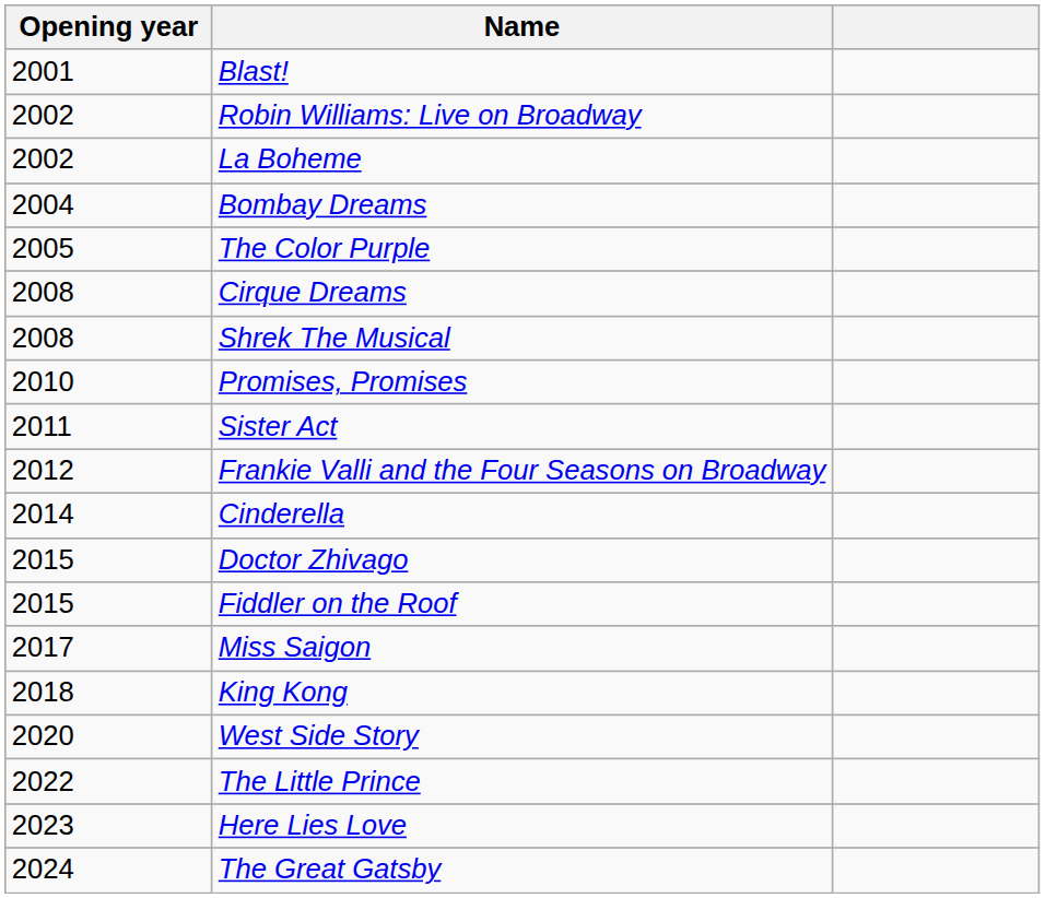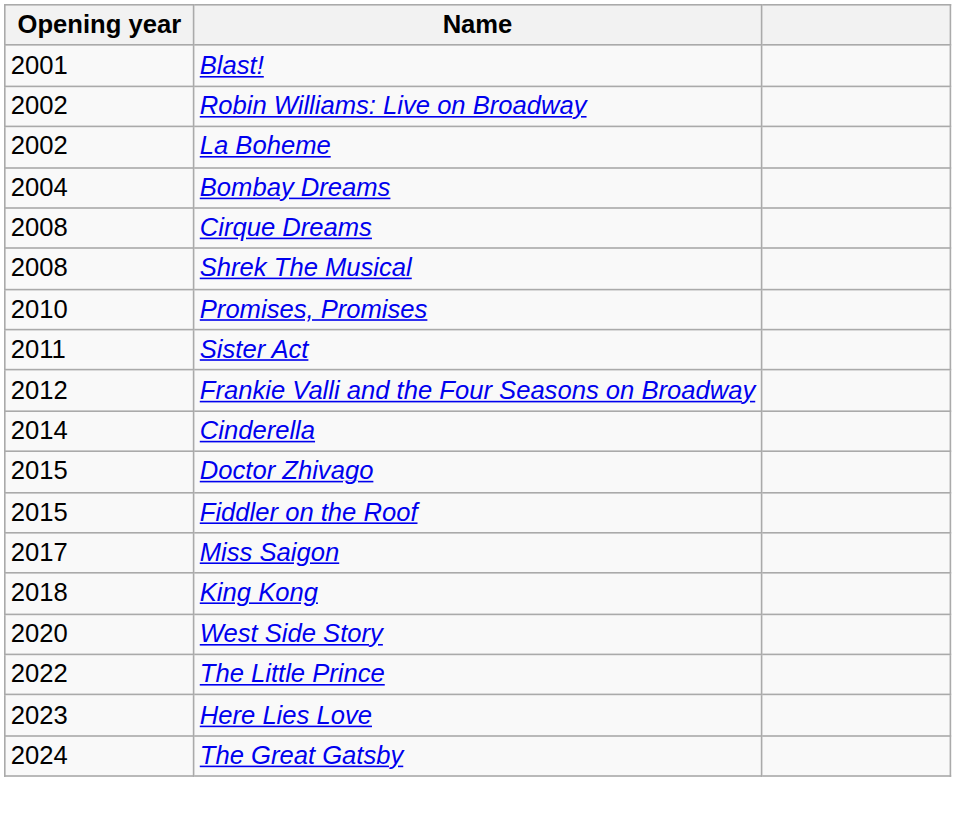 <table class="wikitable sortable collapsible">
 <tr>
 <th width=20% scope="col">Opening year</th>
 <th width=60% scope="col">Name</th>
 <th width=20% scope="col" class="unsortable"></th>
 </tr>
 <tr>
 <td>2001</td>
 <td><em><a href='#'>Blast!</a></em></td>
 <td></td>
 </tr>
 <tr>
 <td>2002</td>
 <td><em><a href='#'>Robin Williams: Live on Broadway</a></em></td>
 <td></td>
 </tr>
 <tr>
 <td>2002</td>
 <td><em><a href='#'>La Boheme</a></em></td>
 <td></td>
 </tr>
 <tr>
 <td>2004</td>
 <td><em><a href='#'>Bombay Dreams</a></em></td>
-<td></td>
-</tr>
-<tr>
-<td>2005</td>
-<td><em><a href='#'>The Color Purple</a></em></td>
 <td></td>
 </tr>
 <tr>
 <td>2008</td>
 <td><em><a href='#'>Cirque Dreams</a></em></td>
 <td></td>
 </tr>
 <tr>
 <td>2008</td>
 <td><em><a href='#'>Shrek The Musical</a></em></td>
 <td></td>
 </tr>
 <tr>
 <td>2010</td>
 <td><em><a href='#'>Promises, Promises</a></em></td>
 <td></td>
 </tr>
 <tr>
 <td>2011</td>
 <td><em><a href='#'>Sister Act</a></em></td>
 <td></td>
 </tr>
 <tr>
 <td>2012</td>
 <td><em><a href='#'>Frankie Valli and the Four Seasons on Broadway</a></em></td>
 <td></td>
 </tr>
 <tr>
 <td>2014</td>
 <td><em><a href='#'>Cinderella</a></em></td>
 <td></td>
 </tr>
 <tr>
 <td>2015</td>
 <td><em><a href='#'>Doctor Zhivago</a></em></td>
 <td></td>
 </tr>
 <tr>
 <td>2015</td>
 <td><em><a href='#'>Fiddler on the Roof</a></em></td>
 <td></td>
 </tr>
 <tr>
 <td>2017</td>
 <td><em><a href='#'>Miss Saigon</a></em></td>
 <td></td>
 </tr>
 <tr>
 <td>2018</td>
 <td><em><a href='#'>King Kong</a></em></td>
 <td></td>
 </tr>
 <tr>
 <td>2020</td>
 <td><em><a href='#'>West Side Story</a></em></td>
 <td></td>
 </tr>
 <tr>
 <td>2022</td>
 <td><em><a href='#'>The Little Prince</a></em></td>
 <td></td>
 </tr>
 <tr>
 <td>2023</td>
 <td><em><a href='#'>Here Lies Love</a></em></td>
 <td></td>
 </tr>
 <tr>
 <td>2024</td>
 <td><em><a href='#'>The Great Gatsby</a></em></td>
 <td></td>
 </tr>
 </table>
